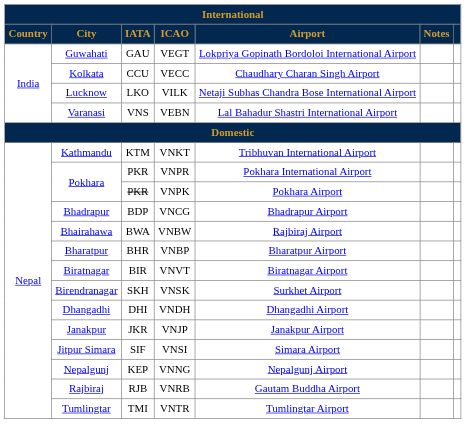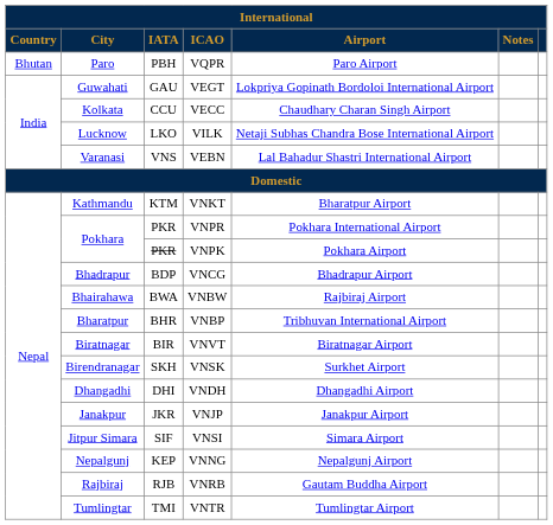 <table class="toccolours" border="1" cellpadding="5" style="margin:1em auto; border-collapse:collapse;text-align:center">
 <tr style="background:#02284F;color:#D19B2E;">
 <th colspan="7" class="unsortable">International</th>
 </tr>
 <tr style="background:#02284F;color:#D19B2E;">
 <th>Country</th>
 <th>City</th>
 <th>IATA</th>
 <th>ICAO</th>
 <th>Airport</th>
 <th>Notes</th>
 <th class="unsortable"></th>
+</tr>
+<tr>
+<td><a href='#'>Bhutan</a></td>
+<td><a href='#'>Paro</a></td>
+<td>PBH</td>
+<td>VQPR</td>
+<td><a href='#'>Paro Airport</a></td>
+<td></td>
+<td></td>
 </tr>
 <tr>
 <td rowspan=4><a href='#'>India</a></td>
 <td><a href='#'>Guwahati</a></td>
 <td>GAU</td>
 <td>VEGT</td>
 <td><a href='#'>Lokpriya Gopinath Bordoloi International Airport</a></td>
 <td></td>
 <td></td>
 </tr>
 <tr>
 <td><a href='#'>Kolkata</a></td>
 <td>CCU</td>
 <td>VECC</td>
 <td><a href='#'>Chaudhary Charan Singh Airport</a></td>
 <td></td>
 <td></td>
 </tr>
 <tr>
 <td><a href='#'>Lucknow</a></td>
 <td>LKO</td>
 <td>VILK</td>
 <td><a href='#'>Netaji Subhas Chandra Bose International Airport</a></td>
 <td></td>
 <td></td>
 </tr>
 <tr>
 <td><a href='#'>Varanasi</a></td>
 <td>VNS</td>
 <td>VEBN</td>
 <td><a href='#'>Lal Bahadur Shastri International Airport</a></td>
 <td></td>
 <td></td>
 </tr>
 <tr style="background:#02284F;color:#D19B2E;">
 <th colspan="7" class="unsortable">Domestic</th>
 </tr>
 <tr>
 <td rowspan="14"><a href='#'>Nepal</a></td>
 <td><a href='#'>Kathmandu</a></td>
 <td>KTM</td>
 <td>VNKT</td>
-<td><a href='#'>Tribhuvan International Airport</a></td>
+<td><a href='#'>Bharatpur Airport</a></td>
 <td></td>
 <td></td>
 </tr>
 <tr>
 <td rowspan="2"><a href='#'>Pokhara</a></td>
 <td>PKR</td>
 <td>VNPR</td>
 <td><a href='#'>Pokhara International Airport</a></td>
 <td></td>
 <td></td>
 </tr>
 <tr>
 <td><s>PKR</s></td>
 <td>VNPK</td>
 <td><a href='#'>Pokhara Airport</a></td>
 <td></td>
 <td></td>
 </tr>
 <tr>
 <td><a href='#'>Bhadrapur</a></td>
 <td>BDP</td>
 <td>VNCG</td>
 <td><a href='#'>Bhadrapur Airport</a></td>
 <td></td>
 <td></td>
 </tr>
 <tr>
 <td><a href='#'>Bhairahawa</a></td>
 <td>BWA</td>
 <td>VNBW</td>
 <td><a href='#'>Rajbiraj Airport</a></td>
 <td></td>
 <td></td>
 </tr>
 <tr>
 <td><a href='#'>Bharatpur</a></td>
 <td>BHR</td>
 <td>VNBP</td>
-<td><a href='#'>Bharatpur Airport</a></td>
+<td><a href='#'>Tribhuvan International Airport</a></td>
 <td></td>
 <td></td>
 </tr>
 <tr>
 <td><a href='#'>Biratnagar</a></td>
 <td>BIR</td>
 <td>VNVT</td>
 <td><a href='#'>Biratnagar Airport</a></td>
 <td></td>
 <td></td>
 </tr>
 <tr>
 <td><a href='#'>Birendranagar</a></td>
 <td>SKH</td>
 <td>VNSK</td>
 <td><a href='#'>Surkhet Airport</a></td>
 <td></td>
 <td></td>
 </tr>
 <tr>
 <td><a href='#'>Dhangadhi</a></td>
 <td>DHI</td>
 <td>VNDH</td>
 <td><a href='#'>Dhangadhi Airport</a></td>
 <td></td>
 <td></td>
 </tr>
 <tr>
 <td><a href='#'>Janakpur</a></td>
 <td>JKR</td>
 <td>VNJP</td>
 <td><a href='#'>Janakpur Airport</a></td>
 <td></td>
 <td></td>
 </tr>
 <tr>
 <td><a href='#'>Jitpur Simara</a></td>
 <td>SIF</td>
 <td>VNSI</td>
 <td><a href='#'>Simara Airport</a></td>
 <td></td>
 <td></td>
 </tr>
 <tr>
 <td><a href='#'>Nepalgunj</a></td>
 <td>KEP</td>
 <td>VNNG</td>
 <td><a href='#'>Nepalgunj Airport</a></td>
 <td></td>
 <td></td>
 </tr>
 <tr>
 <td><a href='#'>Rajbiraj</a></td>
 <td>RJB</td>
 <td>VNRB</td>
 <td><a href='#'>Gautam Buddha Airport</a></td>
 <td></td>
 <td></td>
 </tr>
 <tr>
 <td><a href='#'>Tumlingtar</a></td>
 <td>TMI</td>
 <td>VNTR</td>
 <td><a href='#'>Tumlingtar Airport</a></td>
 <td></td>
 <td></td>
 </tr>
 </table>
